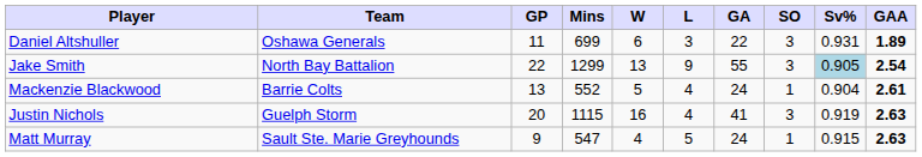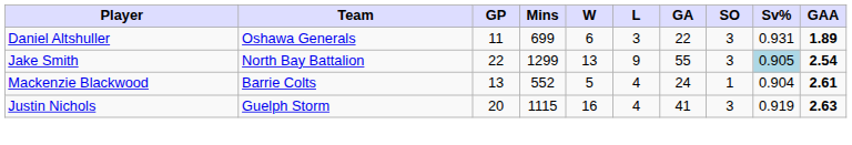 <table class="wikitable" style="text-align:center">
 <tr>
 <th style="background:#ddf; width:25%;">Player</th>
 <th style="background:#ddf; width:25%;">Team</th>
 <th style="background:#ddf; width:5%;">GP</th>
 <th style="background:#ddf; width:5%;">Mins</th>
 <th style="background:#ddf; width:5%;">W</th>
 <th style="background:#ddf; width:5%;">L</th>
 <th style="background:#ddf; width:5%;">GA</th>
 <th style="background:#ddf; width:5%;">SO</th>
 <th style="background:#ddf; width:5%;">Sv%</th>
 <th style="background:#ddf; width:5%;">GAA</th>
 </tr>
 <tr>
 <td align=left><a href='#'>Daniel Altshuller</a></td>
 <td align=left><a href='#'>Oshawa Generals</a></td>
 <td>11</td>
 <td>699</td>
 <td>6</td>
 <td>3</td>
 <td>22</td>
 <td>3</td>
 <td>0.931</td>
 <td><strong>1.89</strong></td>
 </tr>
 <tr>
 <td align=left><a href='#'>Jake Smith</a></td>
 <td align=left><a href='#'>North Bay Battalion</a></td>
 <td>22</td>
 <td>1299</td>
 <td>13</td>
 <td>9</td>
 <td>55</td>
 <td>3</td>
 <td style="background: lightblue;">0.905</td>
 <td><strong>2.54</strong></td>
 </tr>
 <tr>
 <td align=left><a href='#'>Mackenzie Blackwood</a></td>
 <td align=left><a href='#'>Barrie Colts</a></td>
 <td>13</td>
 <td>552</td>
 <td>5</td>
 <td>4</td>
 <td>24</td>
 <td>1</td>
 <td>0.904</td>
 <td><strong>2.61</strong></td>
 </tr>
 <tr>
 <td align=left><a href='#'>Justin Nichols</a></td>
 <td align=left><a href='#'>Guelph Storm</a></td>
 <td>20</td>
 <td>1115</td>
 <td>16</td>
 <td>4</td>
 <td>41</td>
 <td>3</td>
 <td>0.919</td>
 <td><strong>2.63</strong></td>
 </tr>
-<tr>
-<td align=left><a href='#'>Matt Murray</a></td>
-<td align=left><a href='#'>Sault Ste. Marie Greyhounds</a></td>
-<td>9</td>
-<td>547</td>
-<td>4</td>
-<td>5</td>
-<td>24</td>
-<td>1</td>
-<td>0.915</td>
-<td><strong>2.63</strong></td>
-</tr>
 </table>
